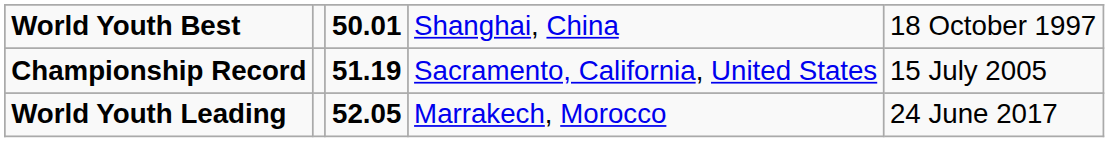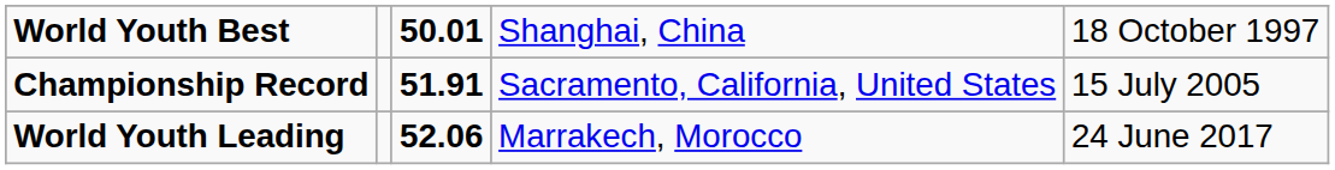 <table class="wikitable">
 <tr>
 <td><strong>World Youth Best</strong></td>
 <td></td>
 <td><strong>50.01</strong></td>
 <td><a href='#'>Shanghai</a>, <a href='#'>China</a></td>
 <td>18 October 1997</td>
 </tr>
 <tr>
 <td><strong>Championship Record</strong></td>
 <td></td>
-<td><strong>51.19</strong></td>
+<td><strong>51.91</strong></td>
 <td><a href='#'>Sacramento, California</a>, <a href='#'>United States</a></td>
 <td>15 July 2005</td>
 </tr>
 <tr>
 <td><strong>World Youth Leading</strong></td>
 <td></td>
-<td><strong>52.05</strong></td>
+<td><strong>52.06</strong></td>
 <td><a href='#'>Marrakech</a>, <a href='#'>Morocco</a></td>
 <td>24 June 2017</td>
 </tr>
 </table>
